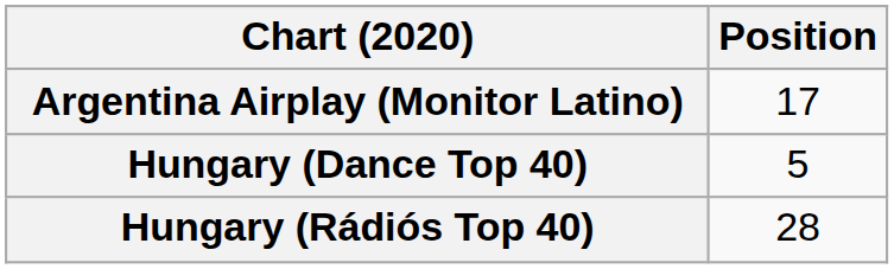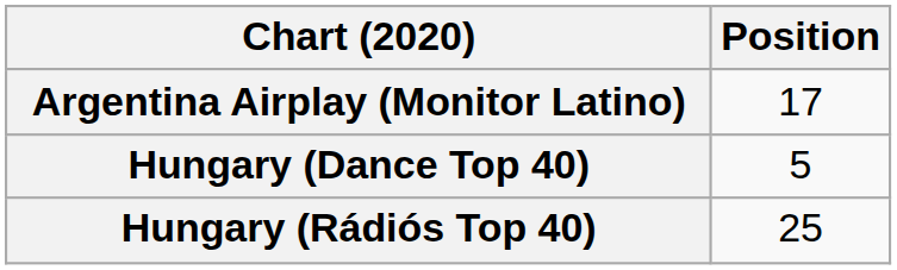 <table class="wikitable plainrowheaders sortable" style="text-align:center">
 <tr>
 <th scope="col" style="width:17em;">Chart (2020)</th>
 <th scope="col">Position</th>
 </tr>
 <tr>
 <th scope="row">Argentina Airplay (Monitor Latino)</th>
 <td>17</td>
 </tr>
 <tr>
 <th scope="row">Hungary (Dance Top 40)</th>
 <td>5</td>
 </tr>
 <tr>
 <th scope="row">Hungary (Rádiós Top 40)</th>
-<td>28</td>
+<td>25</td>
 </tr>
 </table>
